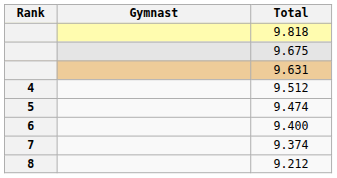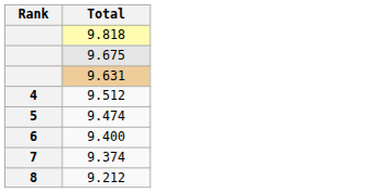 <table class="wikitable sortable" style="text-align:center; font-size:95%">
 <tr>
 <th scope="col" style="width:50px;">Rank</th>
-<th scope="col" style="width:200px;">Gymnast</th>
 <th scope="col" style="width:80px;">Total</th>
 </tr>
 <tr style="background:#fffcaf;">
 <th scope=row style="text-align:center"></th>
-<td style="text-align:left;"></td>
 <td>9.818</td>
 </tr>
 <tr style="background:#e5e5e5;">
 <th scope=row style="text-align:center"></th>
-<td style="text-align:left;"></td>
 <td>9.675</td>
 </tr>
 <tr style="background:#ec9;">
 <th scope=row style="text-align:center"></th>
-<td style="text-align:left;"></td>
 <td>9.631</td>
 </tr>
 <tr>
 <th scope=row style="text-align:center">4</th>
-<td style="text-align:left;"></td>
 <td>9.512</td>
 </tr>
 <tr>
 <th scope=row style="text-align:center">5</th>
-<td style="text-align:left;"></td>
 <td>9.474</td>
 </tr>
 <tr>
 <th scope=row style="text-align:center">6</th>
-<td style="text-align:left;"></td>
 <td>9.400</td>
 </tr>
 <tr>
 <th scope=row style="text-align:center">7</th>
-<td style="text-align:left;"></td>
 <td>9.374</td>
 </tr>
 <tr>
 <th scope=row style="text-align:center">8</th>
-<td style="text-align:left;"></td>
 <td>9.212</td>
 </tr>
 </table>
